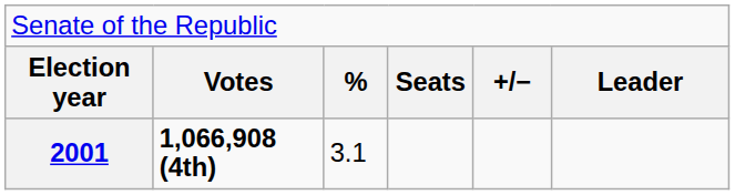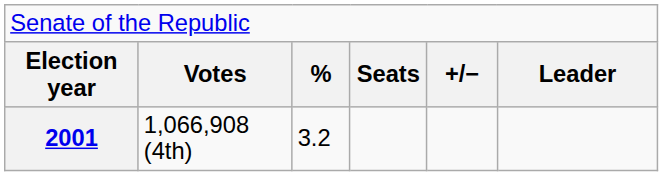 <table class=wikitable style="width:50%; border:1px #AAAAFF solid">
 <tr>
 <td colspan=6><a href='#'>Senate of the Republic</a></td>
 </tr>
 <tr>
 <th width=13%>Election year</th>
 <th width=16%>Votes</th>
 <th width=6%>%</th>
 <th width=1%>Seats</th>
 <th width=8%>+/−</th>
 <th width=18%>Leader</th>
 </tr>
 <tr>
 <th><a href='#'>2001</a></th>
-<td><strong>1,066,908	(4th)</strong></td>
-<td>3.1</td>
+<td>1,066,908	(4th)</td>
+<td>3.2</td>
 <td></td>
 <td></td>
 <td></td>
 </tr>
 </table>
